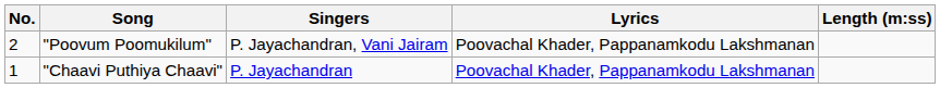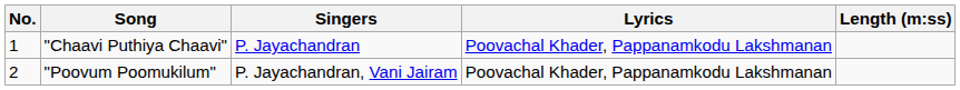 <table class="wikitable" style="font-size:95%;">
 <tr>
 <th>No.</th>
 <th>Song</th>
 <th>Singers</th>
 <th>Lyrics</th>
 <th>Length (m:ss)</th>
 </tr>
 <tr>
+<td>1</td>
+<td>"Chaavi Puthiya Chaavi"</td>
+<td><a href='#'>P. Jayachandran</a></td>
+<td><a href='#'>Poovachal Khader</a>, <a href='#'>Pappanamkodu Lakshmanan</a></td>
+<td></td>
+</tr>
+<tr>
 <td>2</td>
 <td>"Poovum Poomukilum"</td>
 <td>P. Jayachandran, <a href='#'>Vani Jairam</a></td>
 <td>Poovachal Khader, Pappanamkodu Lakshmanan</td>
 <td></td>
 </tr>
-<tr>
-<td>1</td>
-<td>"Chaavi Puthiya Chaavi"</td>
-<td><a href='#'>P. Jayachandran</a></td>
-<td><a href='#'>Poovachal Khader</a>, <a href='#'>Pappanamkodu Lakshmanan</a></td>
-<td></td>
-</tr>
 </table>
